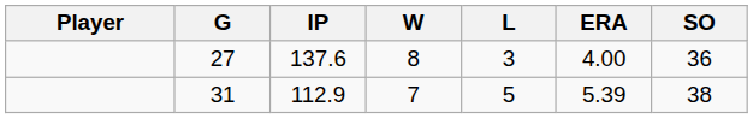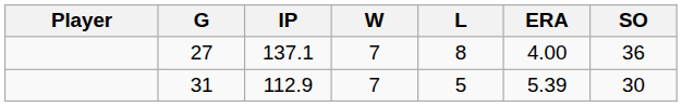 <table class="wikitable sortable">
 <tr>
 <th bgcolor="#DDDDFF" width="16%">Player</th>
 <th bgcolor="#DDDDFF" width="9%">G</th>
 <th bgcolor="#DDDDFF" width="9%">IP</th>
 <th bgcolor="#DDDDFF" width="9%">W</th>
 <th bgcolor="#DDDDFF" width="9%">L</th>
 <th bgcolor="#DDDDFF" width="9%">ERA</th>
 <th bgcolor="#DDDDFF" width="9%">SO</th>
 </tr>
 <tr align="center">
 <td></td>
 <td>27</td>
-<td>137.6</td>
+<td>137.1</td>
+<td>7</td>
 <td>8</td>
-<td>3</td>
 <td>4.00</td>
 <td>36</td>
 </tr>
 <tr align="center">
 <td></td>
 <td>31</td>
 <td>112.9</td>
 <td>7</td>
 <td>5</td>
 <td>5.39</td>
-<td>38</td>
+<td>30</td>
 </tr>
 </table>
